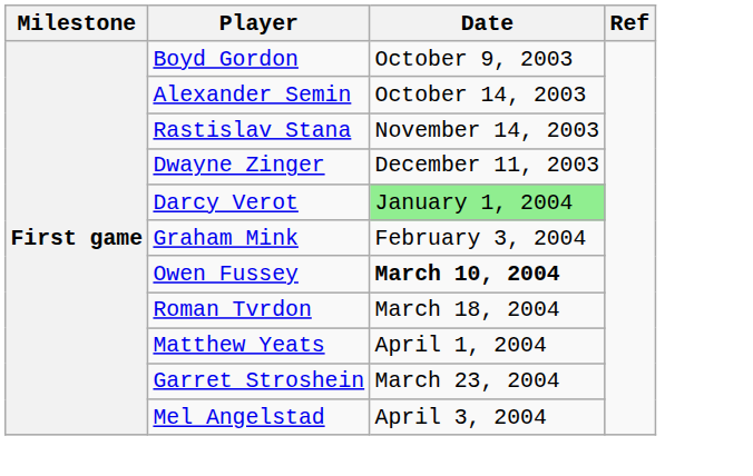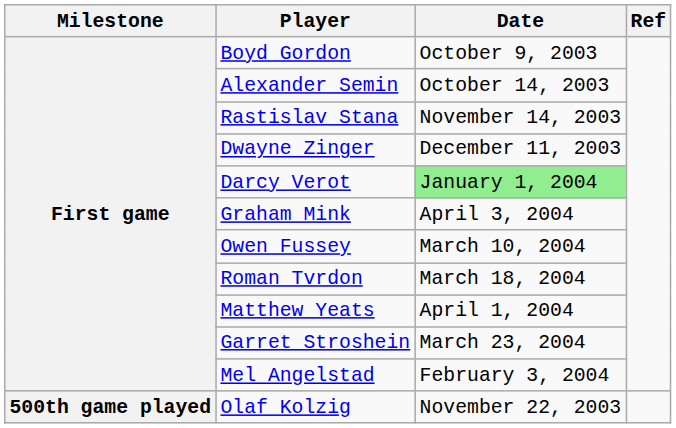 <table class="wikitable">
 <tr>
 <th scope="col">Milestone</th>
 <th scope="col">Player</th>
 <th scope="col">Date</th>
 <th scope="col">Ref</th>
 </tr>
 <tr>
 <th rowspan=11>First game</th>
 <td><a href='#'>Boyd Gordon</a></td>
 <td>October 9, 2003</td>
 <td rowspan=11></td>
 </tr>
 <tr>
 <td><a href='#'>Alexander Semin</a></td>
 <td>October 14, 2003</td>
 </tr>
 <tr>
 <td><a href='#'>Rastislav Stana</a></td>
 <td>November 14, 2003</td>
 </tr>
 <tr>
 <td><a href='#'>Dwayne Zinger</a></td>
 <td>December 11, 2003</td>
 </tr>
 <tr>
 <td><a href='#'>Darcy Verot</a></td>
 <td style="background: lightgreen;">January 1, 2004</td>
 </tr>
 <tr>
 <td><a href='#'>Graham Mink</a></td>
-<td>February 3, 2004</td>
+<td>April 3, 2004</td>
 </tr>
 <tr>
 <td><a href='#'>Owen Fussey</a></td>
-<td><strong>March 10, 2004</strong></td>
+<td>March 10, 2004</td>
 </tr>
 <tr>
 <td><a href='#'>Roman Tvrdon</a></td>
 <td>March 18, 2004</td>
 </tr>
 <tr>
 <td><a href='#'>Matthew Yeats</a></td>
 <td>April 1, 2004</td>
 </tr>
 <tr>
 <td><a href='#'>Garret Stroshein</a></td>
 <td>March 23, 2004</td>
 </tr>
 <tr>
 <td><a href='#'>Mel Angelstad</a></td>
-<td>April 3, 2004</td>
+<td>February 3, 2004</td>
+</tr>
+<tr>
+<th>500th game played</th>
+<td><a href='#'>Olaf Kolzig</a></td>
+<td>November 22, 2003</td>
+<td></td>
 </tr>
 </table>
